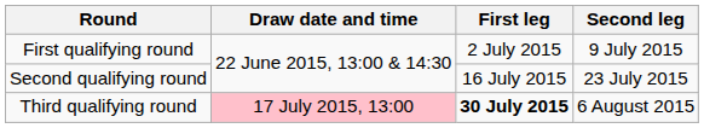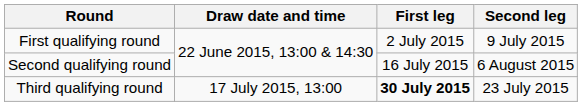 <table class="wikitable" style="text-align:center">
 <tr>
 <th>Round</th>
 <th>Draw date and time</th>
 <th>First leg</th>
 <th>Second leg</th>
 </tr>
 <tr>
 <td>First qualifying round</td>
 <td rowspan=2>22 June 2015, 13:00 & 14:30</td>
 <td>2 July 2015</td>
 <td>9 July 2015</td>
 </tr>
 <tr>
 <td>Second qualifying round</td>
 <td>16 July 2015</td>
-<td>23 July 2015</td>
+<td>6 August 2015</td>
 </tr>
 <tr>
 <td>Third qualifying round</td>
-<td style="background: pink;">17 July 2015, 13:00</td>
+<td>17 July 2015, 13:00</td>
 <td><strong>30 July 2015</strong></td>
-<td>6 August 2015</td>
+<td>23 July 2015</td>
 </tr>
 </table>
